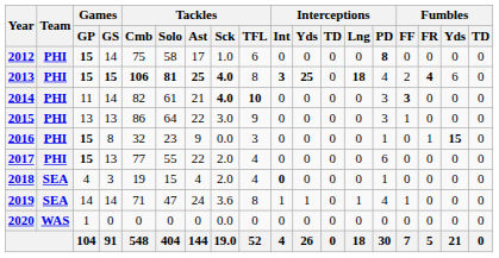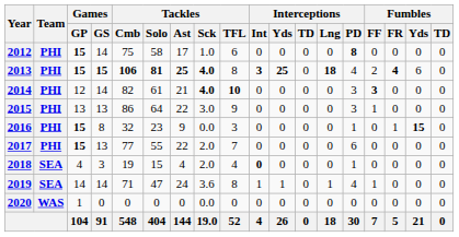 <table class="wikitable" style="text-align:center">
 <tr>
 <th rowspan="2">Year</th>
 <th rowspan="2">Team</th>
 <th colspan="2">Games</th>
 <th colspan="5">Tackles</th>
 <th colspan="5">Interceptions</th>
 <th colspan="4">Fumbles</th>
 </tr>
 <tr>
 <th>GP</th>
 <th>GS</th>
 <th>Cmb</th>
 <th>Solo</th>
 <th>Ast</th>
 <th>Sck</th>
 <th>TFL</th>
 <th>Int</th>
 <th>Yds</th>
 <th>TD</th>
 <th>Lng</th>
 <th>PD</th>
 <th>FF</th>
 <th>FR</th>
 <th>Yds</th>
 <th>TD</th>
 </tr>
 <tr>
 <th><a href='#'>2012</a></th>
 <th><a href='#'>PHI</a></th>
 <td><strong>15</strong></td>
 <td>14</td>
 <td>75</td>
 <td>58</td>
 <td>17</td>
 <td>1.0</td>
 <td>6</td>
 <td>0</td>
 <td>0</td>
 <td>0</td>
 <td>0</td>
 <td><strong>8</strong></td>
 <td>0</td>
 <td>0</td>
 <td>0</td>
 <td>0</td>
 </tr>
 <tr>
 <th><a href='#'>2013</a></th>
 <th><a href='#'>PHI</a></th>
 <td><strong>15</strong></td>
 <td><strong>15</strong></td>
 <td><strong>106</strong></td>
 <td><strong>81</strong></td>
 <td><strong>25</strong></td>
 <td><strong>4.0</strong></td>
 <td>8</td>
 <td><strong>3</strong></td>
 <td><strong>25</strong></td>
 <td>0</td>
 <td><strong>18</strong></td>
 <td>4</td>
 <td>2</td>
 <td><strong>4</strong></td>
 <td>6</td>
 <td>0</td>
 </tr>
 <tr>
 <th><a href='#'>2014</a></th>
 <th><a href='#'>PHI</a></th>
-<td>11</td>
+<td>12</td>
 <td>14</td>
 <td>82</td>
 <td>61</td>
 <td>21</td>
 <td><strong>4.0</strong></td>
 <td><strong>10</strong></td>
 <td>0</td>
 <td>0</td>
 <td>0</td>
 <td>0</td>
 <td>3</td>
 <td><strong>3</strong></td>
 <td>0</td>
 <td>0</td>
 <td>0</td>
 </tr>
 <tr>
 <th><a href='#'>2015</a></th>
 <th><a href='#'>PHI</a></th>
 <td>13</td>
 <td>13</td>
 <td>86</td>
 <td>64</td>
 <td>22</td>
 <td>3.0</td>
 <td>9</td>
 <td>0</td>
 <td>0</td>
 <td>0</td>
 <td>0</td>
 <td>3</td>
 <td>1</td>
 <td>0</td>
 <td>0</td>
 <td>0</td>
 </tr>
 <tr>
 <th><a href='#'>2016</a></th>
 <th><a href='#'>PHI</a></th>
 <td><strong>15</strong></td>
 <td>8</td>
 <td>32</td>
 <td>23</td>
 <td>9</td>
 <td>0.0</td>
 <td>3</td>
 <td>0</td>
 <td>0</td>
 <td>0</td>
 <td>0</td>
 <td>1</td>
 <td>0</td>
 <td>1</td>
 <td><strong>15</strong></td>
 <td>0</td>
 </tr>
 <tr>
 <th><a href='#'>2017</a></th>
 <th><a href='#'>PHI</a></th>
 <td><strong>15</strong></td>
 <td>13</td>
 <td>77</td>
 <td>55</td>
 <td>22</td>
 <td>2.0</td>
-<td>4</td>
+<td>7</td>
 <td>0</td>
 <td>0</td>
 <td>0</td>
 <td>0</td>
 <td>6</td>
 <td>0</td>
 <td>0</td>
 <td>0</td>
 <td>0</td>
 </tr>
 <tr>
 <th><a href='#'>2018</a></th>
 <th><a href='#'>SEA</a></th>
 <td>4</td>
 <td>3</td>
 <td>19</td>
 <td>15</td>
 <td>4</td>
 <td>2.0</td>
 <td>4</td>
 <td><strong>0</strong></td>
 <td>0</td>
 <td>0</td>
 <td>0</td>
 <td>1</td>
 <td>0</td>
 <td>0</td>
 <td>0</td>
 <td>0</td>
 </tr>
 <tr>
 <th><a href='#'>2019</a></th>
 <th><a href='#'>SEA</a></th>
 <td>14</td>
 <td>14</td>
 <td>71</td>
 <td>47</td>
 <td>24</td>
 <td>3.6</td>
 <td>8</td>
 <td>1</td>
 <td>1</td>
 <td>0</td>
 <td>1</td>
 <td>4</td>
 <td>1</td>
 <td>0</td>
 <td>0</td>
 <td>0</td>
 </tr>
 <tr>
 <th><a href='#'>2020</a></th>
 <th><a href='#'>WAS</a></th>
 <td>1</td>
 <td>0</td>
 <td>0</td>
 <td>0</td>
 <td>0</td>
 <td>0.0</td>
 <td>0</td>
 <td>0</td>
 <td>0</td>
 <td>0</td>
 <td>0</td>
 <td>0</td>
 <td>0</td>
 <td>0</td>
 <td>0</td>
 <td>0</td>
 </tr>
 <tr>
 <th colspan="2"></th>
 <th>104</th>
 <th>91</th>
 <th>548</th>
 <th>404</th>
 <th>144</th>
 <th>19.0</th>
 <th>52</th>
 <th>4</th>
 <th>26</th>
 <th>0</th>
 <th>18</th>
 <th>30</th>
 <th>7</th>
 <th>5</th>
 <th>21</th>
 <th>0</th>
 </tr>
 </table>
